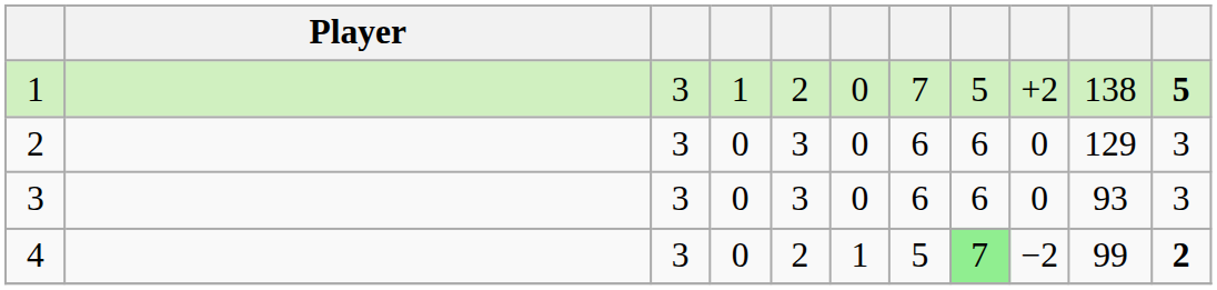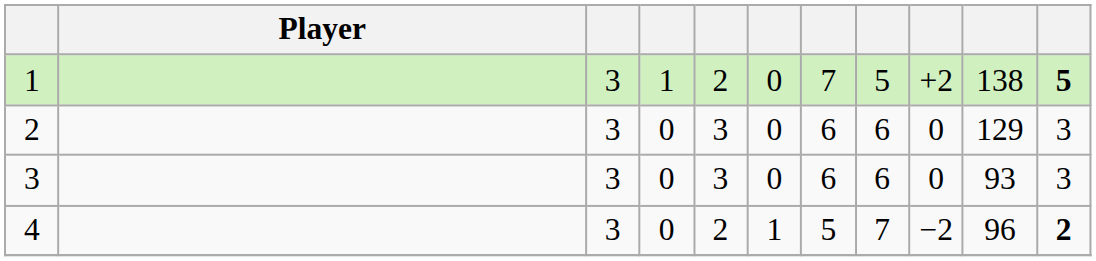 <table class="wikitable" style="text-align:center;">
 <tr>
 <th width=20></th>
 <th width=260>Player</th>
 <th width=20></th>
 <th width=20></th>
 <th width=20></th>
 <th width=20></th>
 <th width=20></th>
 <th width=20></th>
 <th width=20></th>
 <th width=30></th>
 <th width=20></th>
 </tr>
 <tr style="background:#D0F0C0;">
 <td>1</td>
 <td align=left> <small></small></td>
 <td>3</td>
 <td>1</td>
 <td>2</td>
 <td>0</td>
 <td>7</td>
 <td>5</td>
 <td>+2</td>
 <td>138</td>
 <td><strong>5</strong></td>
 </tr>
 <tr>
 <td>2</td>
 <td align=left> <small></small></td>
 <td>3</td>
 <td>0</td>
 <td>3</td>
 <td>0</td>
 <td>6</td>
 <td>6</td>
 <td>0</td>
 <td>129</td>
 <td>3</td>
 </tr>
 <tr>
 <td>3</td>
 <td align=left> <small></small></td>
 <td>3</td>
 <td>0</td>
 <td>3</td>
 <td>0</td>
 <td>6</td>
 <td>6</td>
 <td>0</td>
 <td>93</td>
 <td>3</td>
 </tr>
 <tr>
 <td>4</td>
 <td align=left> <small></small></td>
 <td>3</td>
 <td>0</td>
 <td>2</td>
 <td>1</td>
 <td>5</td>
-<td style="background: lightgreen;">7</td>
+<td>7</td>
 <td>−2</td>
-<td>99</td>
+<td>96</td>
 <td><strong>2</strong></td>
 </tr>
 <tr>
 </tr>
 </table>
